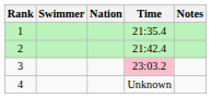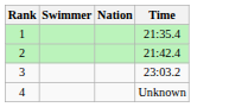 <table class="wikitable sortable" style="text-align:center">
 <tr>
 <th>Rank</th>
 <th>Swimmer</th>
 <th>Nation</th>
 <th>Time</th>
-<th>Notes</th>
 </tr>
 <tr style="background:#bbf3bb;">
 <td>1</td>
 <td align=left></td>
 <td align=left></td>
 <td>21:35.4</td>
-<td></td>
 </tr>
 <tr style="background:#bbf3bb;">
 <td>2</td>
 <td align=left></td>
 <td align=left></td>
 <td>21:42.4</td>
-<td></td>
 </tr>
 <tr>
 <td>3</td>
 <td align=left></td>
 <td align=left></td>
-<td style="background: pink;">23:03.2</td>
-<td></td>
+<td>23:03.2</td>
 </tr>
 <tr>
 <td>4</td>
 <td align=left></td>
 <td align=left></td>
 <td>Unknown</td>
-<td></td>
 </tr>
 </table>
